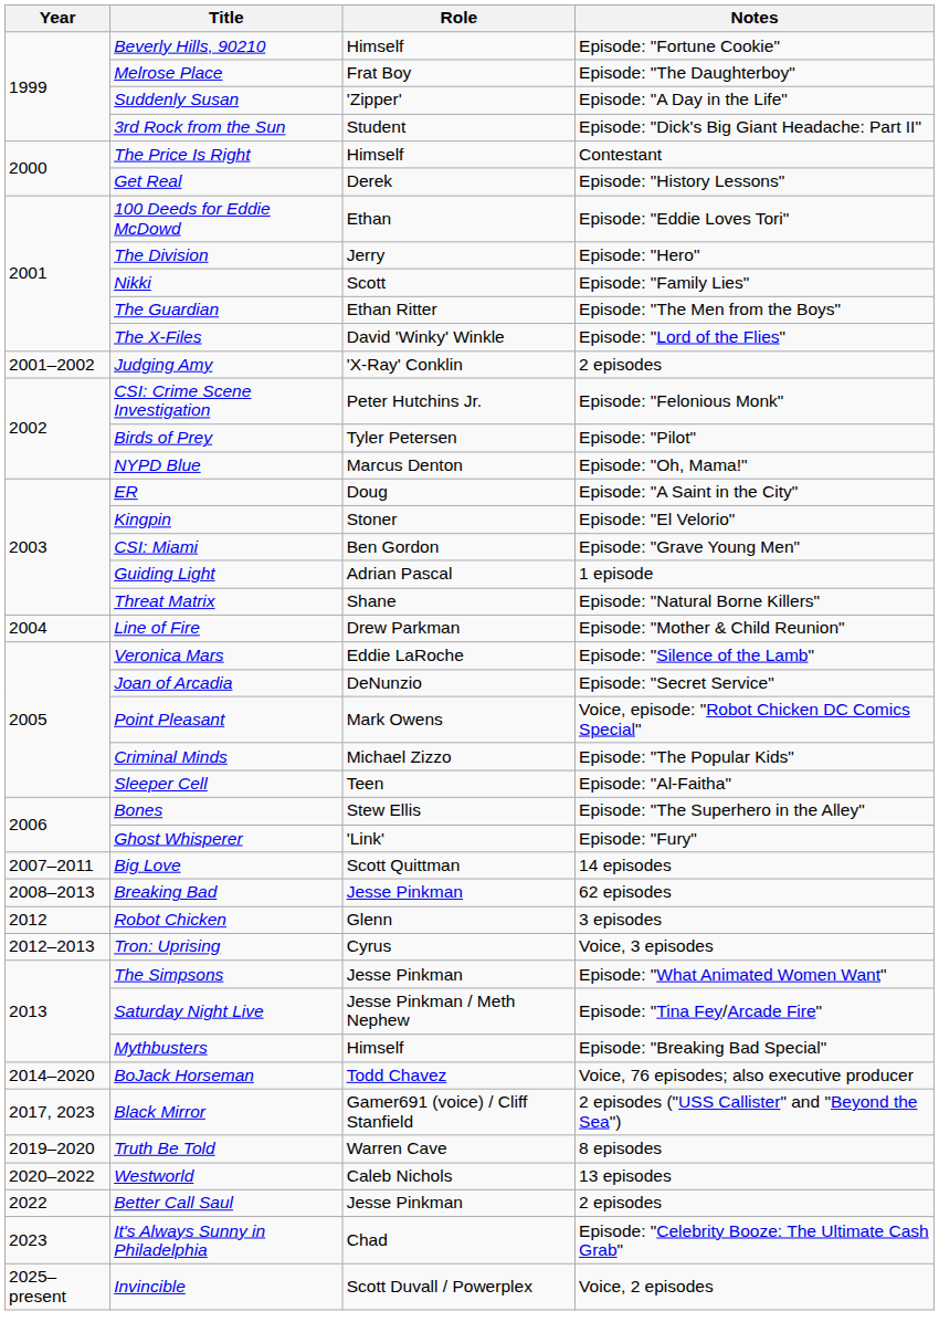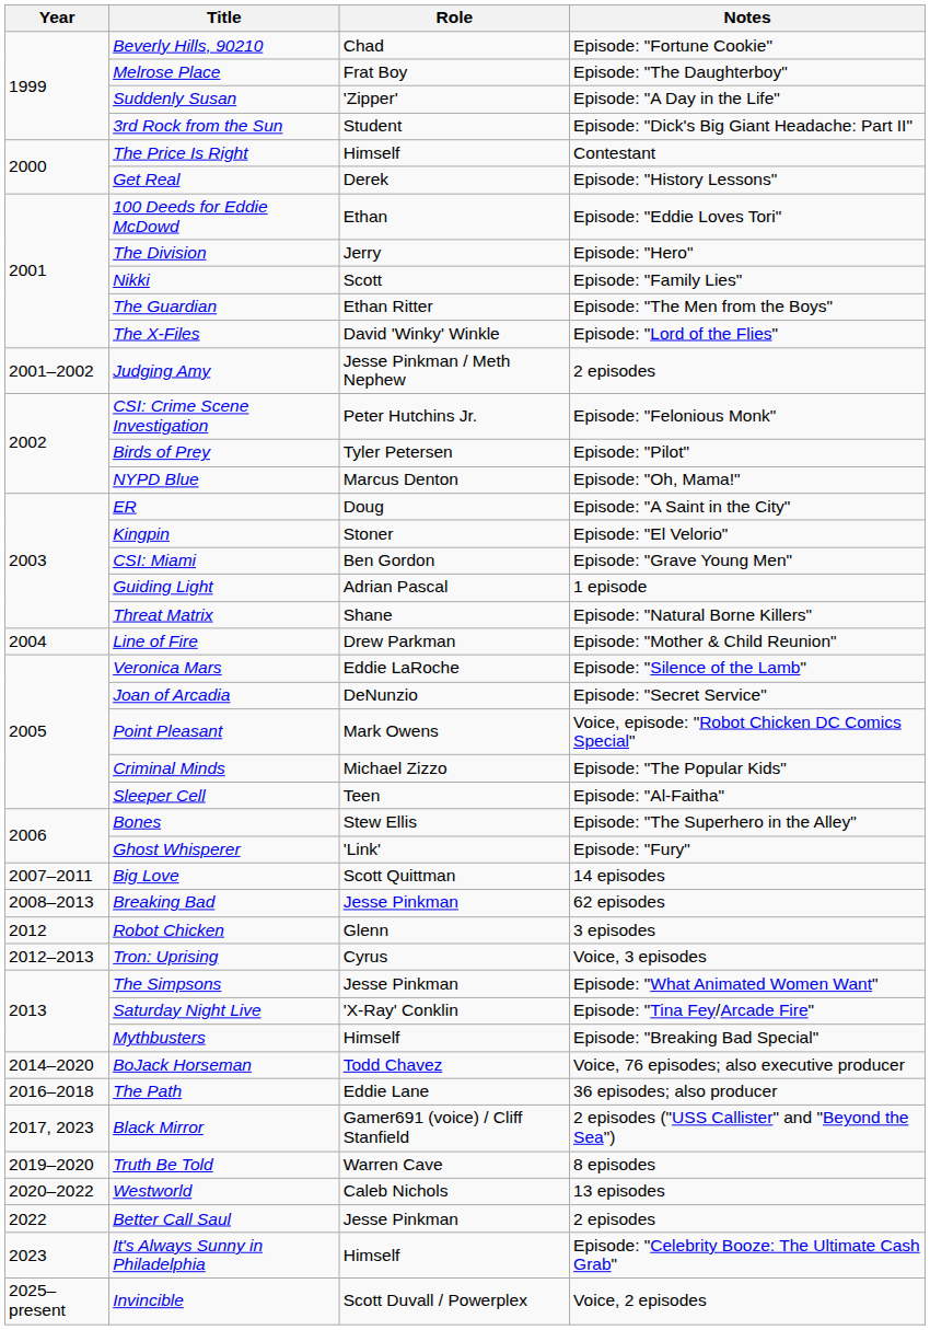 <table class="wikitable sortable">
 <tr>
 <th>Year</th>
 <th>Title</th>
 <th>Role</th>
 <th>Notes</th>
 </tr>
 <tr>
 <td rowspan="4">1999</td>
 <td><em><a href='#'>Beverly Hills, 90210</a></em></td>
-<td>Himself</td>
+<td>Chad</td>
 <td>Episode: "Fortune Cookie"</td>
 </tr>
 <tr>
 <td><em><a href='#'>Melrose Place</a></em></td>
 <td>Frat Boy</td>
 <td>Episode: "The Daughterboy"</td>
 </tr>
 <tr>
 <td><em><a href='#'>Suddenly Susan</a></em></td>
 <td>'Zipper'</td>
 <td>Episode: "A Day in the Life"</td>
 </tr>
 <tr>
 <td><em><a href='#'>3rd Rock from the Sun</a></em></td>
 <td>Student</td>
 <td>Episode: "Dick's Big Giant Headache: Part II"</td>
 </tr>
 <tr>
 <td rowspan="2">2000</td>
 <td><em><a href='#'>The Price Is Right</a></em></td>
 <td>Himself</td>
 <td>Contestant</td>
 </tr>
 <tr>
 <td><em><a href='#'>Get Real</a></em></td>
 <td>Derek</td>
 <td>Episode: "History Lessons"</td>
 </tr>
 <tr>
 <td rowspan="5">2001</td>
 <td><em><a href='#'>100 Deeds for Eddie McDowd</a></em></td>
 <td>Ethan</td>
 <td>Episode: "Eddie Loves Tori"</td>
 </tr>
 <tr>
 <td><em><a href='#'>The Division</a></em></td>
 <td>Jerry</td>
 <td>Episode: "Hero"</td>
 </tr>
 <tr>
 <td><em><a href='#'>Nikki</a></em></td>
 <td>Scott</td>
 <td>Episode: "Family Lies"</td>
 </tr>
 <tr>
 <td><em><a href='#'>The Guardian</a></em></td>
 <td>Ethan Ritter</td>
 <td>Episode: "The Men from the Boys"</td>
 </tr>
 <tr>
 <td><em><a href='#'>The X-Files</a></em></td>
 <td>David 'Winky' Winkle</td>
 <td>Episode: "<a href='#'>Lord of the Flies</a>"</td>
 </tr>
 <tr>
 <td>2001–2002</td>
 <td><em><a href='#'>Judging Amy</a></em></td>
-<td>'X-Ray' Conklin</td>
+<td>Jesse Pinkman / Meth Nephew</td>
 <td>2 episodes</td>
 </tr>
 <tr>
 <td rowspan="3">2002</td>
 <td><em><a href='#'>CSI: Crime Scene Investigation</a></em></td>
 <td>Peter Hutchins Jr.</td>
 <td>Episode: "Felonious Monk"</td>
 </tr>
 <tr>
 <td><em><a href='#'>Birds of Prey</a></em></td>
 <td>Tyler Petersen</td>
 <td>Episode: "Pilot"</td>
 </tr>
 <tr>
 <td><em><a href='#'>NYPD Blue</a></em></td>
 <td>Marcus Denton</td>
 <td>Episode: "Oh, Mama!"</td>
 </tr>
 <tr>
 <td rowspan="5">2003</td>
 <td><em><a href='#'>ER</a></em></td>
 <td>Doug</td>
 <td>Episode: "A Saint in the City"</td>
 </tr>
 <tr>
 <td><em><a href='#'>Kingpin</a></em></td>
 <td>Stoner</td>
 <td>Episode: "El Velorio"</td>
 </tr>
 <tr>
 <td><em><a href='#'>CSI: Miami</a></em></td>
 <td>Ben Gordon</td>
 <td>Episode: "Grave Young Men"</td>
 </tr>
 <tr>
 <td><em><a href='#'>Guiding Light</a></em></td>
 <td>Adrian Pascal</td>
 <td>1 episode</td>
 </tr>
 <tr>
 <td><em><a href='#'>Threat Matrix</a></em></td>
 <td>Shane</td>
 <td>Episode: "Natural Borne Killers"</td>
 </tr>
 <tr>
 <td>2004</td>
 <td><em><a href='#'>Line of Fire</a></em></td>
 <td>Drew Parkman</td>
 <td>Episode: "Mother & Child Reunion"</td>
 </tr>
 <tr>
 <td rowspan="5">2005</td>
 <td><em><a href='#'>Veronica Mars</a></em></td>
 <td>Eddie LaRoche</td>
 <td>Episode: "<a href='#'>Silence of the Lamb</a>"</td>
 </tr>
 <tr>
 <td><em><a href='#'>Joan of Arcadia</a></em></td>
 <td>DeNunzio</td>
 <td>Episode: "Secret Service"</td>
 </tr>
 <tr>
 <td><em><a href='#'>Point Pleasant</a></em></td>
 <td>Mark Owens</td>
 <td>Voice, episode: "<a href='#'>Robot Chicken DC Comics Special</a>"</td>
 </tr>
 <tr>
 <td><em><a href='#'>Criminal Minds</a></em></td>
 <td>Michael Zizzo</td>
 <td>Episode: "The Popular Kids"</td>
 </tr>
 <tr>
 <td><em><a href='#'>Sleeper Cell</a></em></td>
 <td>Teen</td>
 <td>Episode: "Al-Faitha"</td>
 </tr>
 <tr>
 <td rowspan="2">2006</td>
 <td><em><a href='#'>Bones</a></em></td>
 <td>Stew Ellis</td>
 <td>Episode: "The Superhero in the Alley"</td>
 </tr>
 <tr>
 <td><em><a href='#'>Ghost Whisperer</a></em></td>
 <td>'Link'</td>
 <td>Episode: "Fury"</td>
 </tr>
 <tr>
 <td>2007–2011</td>
 <td><em><a href='#'>Big Love</a></em></td>
 <td>Scott Quittman</td>
 <td>14 episodes</td>
 </tr>
 <tr>
 <td>2008–2013</td>
 <td><em><a href='#'>Breaking Bad</a></em></td>
 <td><a href='#'>Jesse Pinkman</a></td>
 <td>62 episodes</td>
 </tr>
 <tr>
 <td>2012</td>
 <td><em><a href='#'>Robot Chicken</a></em></td>
 <td>Glenn</td>
 <td>3 episodes</td>
 </tr>
 <tr>
 <td>2012–2013</td>
 <td><em><a href='#'>Tron: Uprising</a></em></td>
 <td>Cyrus</td>
 <td>Voice, 3 episodes</td>
 </tr>
 <tr>
 <td rowspan="3">2013</td>
 <td><em><a href='#'>The Simpsons</a></em></td>
 <td>Jesse Pinkman</td>
 <td>Episode: "<a href='#'>What Animated Women Want</a>"</td>
 </tr>
 <tr>
 <td><em><a href='#'>Saturday Night Live</a></em></td>
-<td>Jesse Pinkman / Meth Nephew</td>
+<td>'X-Ray' Conklin</td>
 <td>Episode: "<a href='#'>Tina Fey</a>/<a href='#'>Arcade Fire</a>"</td>
 </tr>
 <tr>
 <td><em><a href='#'>Mythbusters</a></em></td>
 <td>Himself</td>
 <td>Episode: "Breaking Bad Special"</td>
 </tr>
 <tr>
 <td>2014–2020</td>
 <td><em><a href='#'>BoJack Horseman</a></em></td>
 <td><a href='#'>Todd Chavez</a></td>
 <td>Voice, 76 episodes; also executive producer</td>
+</tr>
+<tr>
+<td>2016–2018</td>
+<td><em><a href='#'>The Path</a></em></td>
+<td>Eddie Lane</td>
+<td>36 episodes; also producer</td>
 </tr>
 <tr>
 <td>2017, 2023</td>
 <td><em><a href='#'>Black Mirror</a></em></td>
 <td>Gamer691 (voice) / Cliff Stanfield</td>
 <td>2 episodes ("<a href='#'>USS Callister</a>" and "<a href='#'>Beyond the Sea</a>")</td>
 </tr>
 <tr>
 <td>2019–2020</td>
 <td><em><a href='#'>Truth Be Told</a></em></td>
 <td>Warren Cave</td>
 <td>8 episodes</td>
 </tr>
 <tr>
 <td>2020–2022</td>
 <td><em><a href='#'>Westworld</a></em></td>
 <td>Caleb Nichols</td>
 <td>13 episodes</td>
 </tr>
 <tr>
 <td>2022</td>
 <td><em><a href='#'>Better Call Saul</a></em></td>
 <td>Jesse Pinkman</td>
 <td>2 episodes</td>
 </tr>
 <tr>
 <td>2023</td>
 <td><em><a href='#'>It's Always Sunny in Philadelphia</a></em></td>
-<td>Chad</td>
+<td>Himself</td>
 <td>Episode: "<a href='#'>Celebrity Booze: The Ultimate Cash Grab</a>"</td>
 </tr>
 <tr>
 <td>2025–present</td>
 <td><em><a href='#'>Invincible</a></em></td>
 <td>Scott Duvall / Powerplex</td>
 <td>Voice, 2 episodes</td>
 </tr>
 </table>
